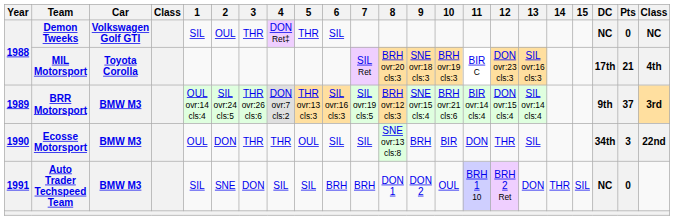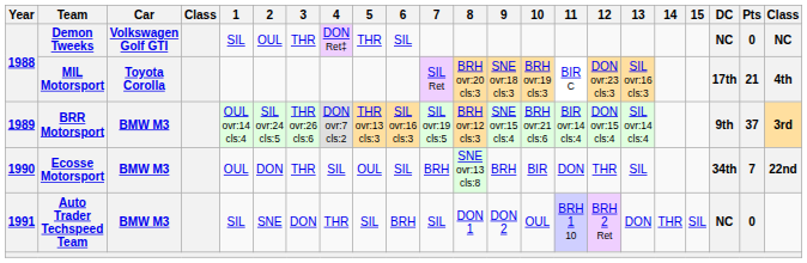 <table class="wikitable" style="text-align:center; font-size:85%">
 <tr>
 <th>Year</th>
 <th>Team</th>
 <th>Car</th>
 <th>Class</th>
 <th>1</th>
 <th>2</th>
 <th>3</th>
 <th>4</th>
 <th>5</th>
 <th>6</th>
 <th>7</th>
 <th>8</th>
 <th>9</th>
 <th>10</th>
 <th>11</th>
 <th>12</th>
 <th>13</th>
 <th>14</th>
 <th>15</th>
 <th>DC</th>
 <th>Pts</th>
 <th>Class</th>
 </tr>
 <tr>
 <th rowspan=2><a href='#'>1988</a></th>
 <th rowspan=1><a href='#'>Demon Tweeks</a></th>
 <th rowspan=1><a href='#'>Volkswagen Golf GTI</a></th>
 <th rowspan=1><span></span></th>
 <td><a href='#'>SIL</a><br><small></small></td>
 <td><a href='#'>OUL</a><br><small></small></td>
 <td><a href='#'>THR</a><br><small></small></td>
 <td style="background:#EFCFFF;"><a href='#'>DON</a><br><small>Ret‡</small></td>
 <td><a href='#'>THR</a><br><small></small></td>
 <td><a href='#'>SIL</a><br><small></small></td>
 <td></td>
 <td></td>
 <td></td>
 <td></td>
 <td></td>
 <td></td>
 <td></td>
 <td></td>
 <td></td>
 <th>NC</th>
 <th>0</th>
 <th>NC</th>
 </tr>
 <tr>
 <th><a href='#'>MIL Motorsport</a></th>
 <th><a href='#'>Toyota Corolla</a></th>
 <th><span></span></th>
 <td></td>
 <td></td>
 <td></td>
 <td></td>
 <td></td>
 <td></td>
 <td style="background:#EFCFFF;"><a href='#'>SIL</a><br><small>Ret</small></td>
 <td style="background:#FFDF9F;"><a href='#'>BRH</a><br><small>ovr:20<br>cls:3</small></td>
 <td style="background:#FFDF9F;"><a href='#'>SNE</a><br><small>ovr:18<br>cls:3</small></td>
 <td style="background:#FFDF9F;"><a href='#'>BRH</a><br><small>ovr:19<br>cls:3</small></td>
 <td style="background:#FFFFFF;"><a href='#'>BIR</a><br><small>C</small></td>
 <td style="background:#FFDF9F;"><a href='#'>DON</a><br><small>ovr:23<br>cls:3</small></td>
 <td style="background:#FFDF9F;"><a href='#'>SIL</a><br><small>ovr:16<br>cls:3</small></td>
 <td></td>
 <td></td>
 <th>17th</th>
 <th>21</th>
 <th>4th</th>
 </tr>
 <tr>
 <th rowspan=1><a href='#'>1989</a></th>
 <th rowspan=1><a href='#'>BRR Motorsport</a></th>
 <th rowspan=1><a href='#'>BMW M3</a></th>
 <th rowspan=1><span></span></th>
 <td style="background:#DFFFDF;"><a href='#'>OUL</a><br><small>ovr:14<br>cls:4</small></td>
 <td style="background:#DFFFDF;"><a href='#'>SIL</a><br><small>ovr:24<br>cls:5</small></td>
 <td style="background:#DFFFDF;"><a href='#'>THR</a><br><small>ovr:26<br>cls:6</small></td>
 <td style="background:#DFDFDF;"><a href='#'>DON</a><br><small>ovr:7<br>cls:2</small></td>
 <td style="background:#FFDF9F;"><a href='#'>THR</a><br><small>ovr:13<br>cls:3</small></td>
 <td style="background:#FFDF9F;"><a href='#'>SIL</a><br><small>ovr:16<br>cls:3</small></td>
 <td style="background:#DFFFDF;"><a href='#'>SIL</a><br><small>ovr:19<br>cls:5</small></td>
 <td style="background:#FFDF9F;"><a href='#'>BRH</a><br><small>ovr:12<br>cls:3</small></td>
 <td style="background:#DFFFDF;"><a href='#'>SNE</a><br><small>ovr:15<br>cls:4</small></td>
 <td style="background:#DFFFDF;"><a href='#'>BRH</a><br><small>ovr:21<br>cls:6</small></td>
 <td style="background:#DFFFDF;"><a href='#'>BIR</a><br><small>ovr:14<br>cls:4</small></td>
 <td style="background:#DFFFDF;"><a href='#'>DON</a><br><small>ovr:15<br>cls:4</small></td>
 <td style="background:#DFFFDF;"><a href='#'>SIL</a><br><small>ovr:14<br>cls:4</small></td>
 <td></td>
 <td></td>
 <th>9th</th>
 <th>37</th>
 <td style="background:#FFDF9F;"><strong>3rd</strong></td>
 </tr>
 <tr>
 <th rowspan=1><a href='#'>1990</a></th>
 <th rowspan=1><a href='#'>Ecosse Motorsport</a></th>
 <th rowspan=1><a href='#'>BMW M3</a></th>
 <th rowspan=1><span></span></th>
 <td><a href='#'>OUL</a><br><small></small></td>
 <td><a href='#'>DON</a><br><small></small></td>
 <td><a href='#'>THR</a><br><small></small></td>
-<td><a href='#'>THR</a><br><small></small></td>
+<td><a href='#'>SIL</a><br><small></small></td>
 <td><a href='#'>OUL</a><br><small></small></td>
 <td><a href='#'>SIL</a><br><small></small></td>
-<td><a href='#'>SIL</a><br><small></small></td>
+<td><a href='#'>BRH</a><br><small></small></td>
 <td style="background:#DFFFDF;"><a href='#'>SNE</a><br><small>ovr:13<br>cls:8</small></td>
 <td><a href='#'>BRH</a><br><small></small></td>
 <td><a href='#'>BIR</a><br><small></small></td>
 <td><a href='#'>DON</a><br><small></small></td>
 <td><a href='#'>THR</a><br><small></small></td>
 <td><a href='#'>SIL</a><br><small></small></td>
 <td></td>
 <td></td>
 <th>34th</th>
-<th>3</th>
+<th>7</th>
 <th>22nd</th>
 </tr>
 <tr>
 <th rowspan=1><a href='#'>1991</a></th>
 <th rowspan=1><a href='#'>Auto Trader Techspeed Team</a></th>
 <th rowspan=1><a href='#'>BMW M3</a></th>
 <th rowspan=1></th>
 <td><a href='#'>SIL</a><br><small></small></td>
 <td><a href='#'>SNE</a><br><small></small></td>
 <td><a href='#'>DON</a><br><small></small></td>
-<td><a href='#'>SIL</a><br><small></small></td>
+<td><a href='#'>THR</a><br><small></small></td>
 <td><a href='#'>SIL</a><br><small></small></td>
 <td><a href='#'>BRH</a><br><small></small></td>
-<td><a href='#'>BRH</a><br><small></small></td>
+<td><a href='#'>SIL</a><br><small></small></td>
 <td><a href='#'>DON<br>1</a><br><small></small></td>
 <td><a href='#'>DON<br>2</a><br><small></small></td>
 <td><a href='#'>OUL</a><br><small></small></td>
 <td style="background:#CFCFFF;"><a href='#'>BRH<br>1</a><br><small>10</small></td>
 <td style="background:#EFCFFF;"><a href='#'>BRH<br>2</a><br><small>Ret</small></td>
 <td><a href='#'>DON</a><br><small></small></td>
 <td><a href='#'>THR</a><br><small></small></td>
 <td><a href='#'>SIL</a><br><small></small></td>
 <th>NC</th>
 <th>0</th>
 <td></td>
 </tr>
 <tr>
 <th colspan="22"></th>
 </tr>
 </table>
